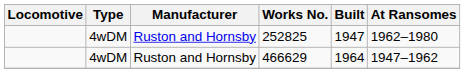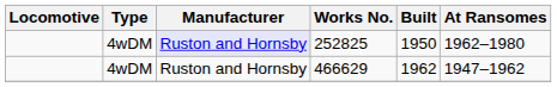 <table class="wikitable sortable">
 <tr>
 <th>Locomotive</th>
 <th>Type</th>
 <th>Manufacturer</th>
 <th>Works No.</th>
 <th>Built</th>
 <th>At Ransomes</th>
 </tr>
 <tr>
 <td></td>
 <td>4wDM</td>
-<td><a href='#'>Ruston and Hornsby</a></td>
+<td style="background: lavender;"><a href='#'>Ruston and Hornsby</a></td>
 <td>252825</td>
-<td>1947</td>
+<td>1950</td>
 <td>1962–1980</td>
 </tr>
 <tr>
 <td></td>
 <td>4wDM</td>
 <td>Ruston and Hornsby</td>
 <td>466629</td>
-<td>1964</td>
+<td>1962</td>
 <td>1947–1962</td>
 </tr>
 <tr>
 </tr>
 </table>
